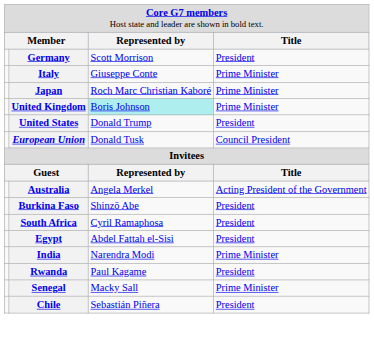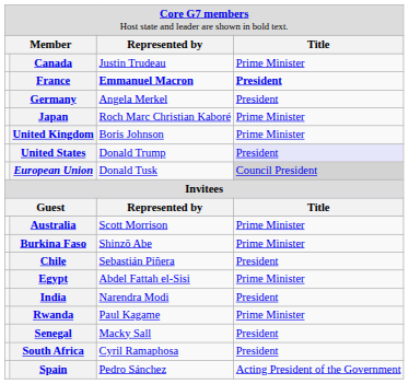 <table class="wikitable plainrowheaders">
 <tr>
 <td colspan="4" style="text-align: center; background:Gainsboro"><strong><a href='#'>Core G7 members</a></strong><br><small>Host state and leader are shown in bold text.</small></td>
 </tr>
 <tr style="background:LightSteelBlue; text-align:center;">
 <th scope="col" colspan=2>Member</th>
 <th scope="col">Represented by</th>
 <th scope="col">Title</th>
 </tr>
 <tr>
 <td></td>
-<th scope="row"><a href='#'>Germany</a></th>
-<td><a href='#'>Scott Morrison</a></td>
-<td><a href='#'>President</a></td>
+<th scope="row"><a href='#'>Canada</a></th>
+<td><a href='#'>Justin Trudeau</a></td>
+<td><a href='#'>Prime Minister</a></td>
 </tr>
 <tr>
 <td></td>
-<th scope="row"><a href='#'>Italy</a></th>
-<td><a href='#'>Giuseppe Conte</a></td>
-<td><a href='#'>Prime Minister</a></td>
+<th scope="row"><strong><a href='#'>France</a></strong></th>
+<td><strong><a href='#'>Emmanuel Macron</a></strong></td>
+<td><strong><a href='#'>President</a></strong></td>
+</tr>
+<tr>
+<td></td>
+<th scope="row"><a href='#'>Germany</a></th>
+<td><a href='#'>Angela Merkel</a></td>
+<td><a href='#'>President</a></td>
 </tr>
 <tr>
 <td></td>
 <th scope="row"><a href='#'>Japan</a></th>
 <td><a href='#'>Roch Marc Christian Kaboré</a></td>
 <td><a href='#'>Prime Minister</a></td>
 </tr>
 <tr>
 <td></td>
 <th scope="row"><a href='#'>United Kingdom</a></th>
-<td style="background: paleturquoise;"><a href='#'>Boris Johnson</a></td>
+<td><a href='#'>Boris Johnson</a></td>
 <td><a href='#'>Prime Minister</a></td>
 </tr>
 <tr>
 <td></td>
 <th scope="row"><a href='#'>United States</a></th>
 <td><a href='#'>Donald Trump</a></td>
-<td><a href='#'>President</a></td>
+<td style="background: lavender;"><a href='#'>President</a></td>
 </tr>
 <tr>
 <td></td>
 <th scope="row"><em><a href='#'>European Union</a></em></th>
 <td><a href='#'>Donald Tusk</a></td>
-<td><a href='#'>Council President</a></td>
+<td style="background: lightgrey;"><a href='#'>Council President</a></td>
 </tr>
 <tr>
 <td colspan="4" style="text-align: center; background:Gainsboro"><strong>Invitees</strong><br></td>
 </tr>
 <tr style="background:LightSteelBlue; text-align:center;">
 <th scope="col" colspan=2>Guest</th>
 <th scope="col">Represented by</th>
 <th scope="col">Title</th>
 </tr>
 <tr>
 <td></td>
 <th scope="row"><a href='#'>Australia</a></th>
-<td><a href='#'>Angela Merkel</a></td>
-<td><a href='#'>Acting President of the Government</a></td>
+<td><a href='#'>Scott Morrison</a></td>
+<td><a href='#'>Prime Minister</a></td>
 </tr>
 <tr>
 <td></td>
 <th scope="row"><a href='#'>Burkina Faso</a></th>
 <td><a href='#'>Shinzō Abe</a></td>
+<td><a href='#'>Prime Minister</a></td>
+</tr>
+<tr>
+<td></td>
+<th scope="row"><a href='#'>Chile</a></th>
+<td><a href='#'>Sebastián Piñera</a></td>
+<td><a href='#'>President</a></td>
+</tr>
+<tr>
+<td></td>
+<th scope="row"><a href='#'>Egypt</a></th>
+<td><a href='#'>Abdel Fattah el-Sisi</a></td>
+<td><a href='#'>Prime Minister</a></td>
+</tr>
+<tr>
+<td></td>
+<th scope="row"><a href='#'>India</a></th>
+<td><a href='#'>Narendra Modi</a></td>
+<td><a href='#'>President</a></td>
+</tr>
+<tr>
+<td></td>
+<th scope="row"><a href='#'>Rwanda</a></th>
+<td><a href='#'>Paul Kagame</a></td>
+<td><a href='#'>Prime Minister</a></td>
+</tr>
+<tr>
+<td></td>
+<th scope="row"><a href='#'>Senegal</a></th>
+<td><a href='#'>Macky Sall</a></td>
 <td><a href='#'>President</a></td>
 </tr>
 <tr>
 <td></td>
 <th scope="row"><a href='#'>South Africa</a></th>
 <td><a href='#'>Cyril Ramaphosa</a></td>
 <td><a href='#'>President</a></td>
 </tr>
 <tr>
 <td></td>
-<th scope="row"><a href='#'>Egypt</a></th>
-<td><a href='#'>Abdel Fattah el-Sisi</a></td>
-<td><a href='#'>President</a></td>
-</tr>
-<tr>
-<td></td>
-<th scope="row"><a href='#'>India</a></th>
-<td><a href='#'>Narendra Modi</a></td>
-<td><a href='#'>Prime Minister</a></td>
-</tr>
-<tr>
-<td></td>
-<th scope="row"><a href='#'>Rwanda</a></th>
-<td><a href='#'>Paul Kagame</a></td>
-<td><a href='#'>President</a></td>
-</tr>
-<tr>
-<td></td>
-<th scope="row"><a href='#'>Senegal</a></th>
-<td><a href='#'>Macky Sall</a></td>
-<td><a href='#'>Prime Minister</a></td>
-</tr>
-<tr>
-<td></td>
-<th scope="row"><a href='#'>Chile</a></th>
-<td><a href='#'>Sebastián Piñera</a></td>
-<td><a href='#'>President</a></td>
+<th scope="row"><a href='#'>Spain</a></th>
+<td><a href='#'>Pedro Sánchez</a></td>
+<td><a href='#'>Acting President of the Government</a></td>
 </tr>
 </table>
